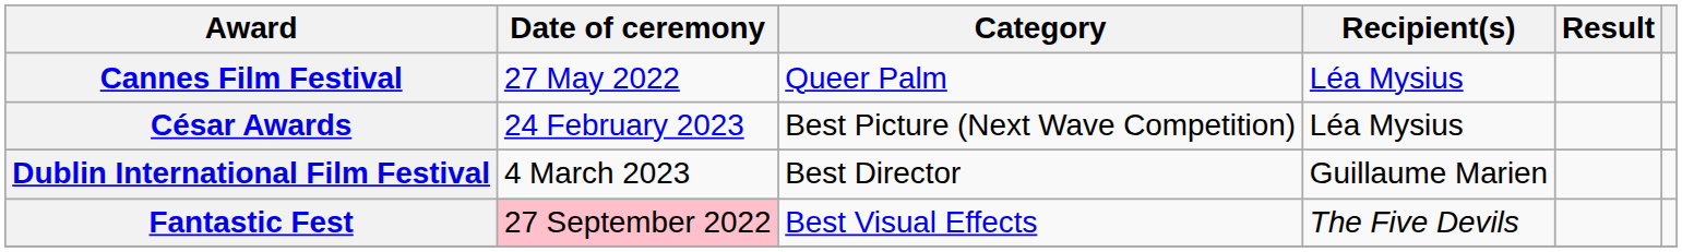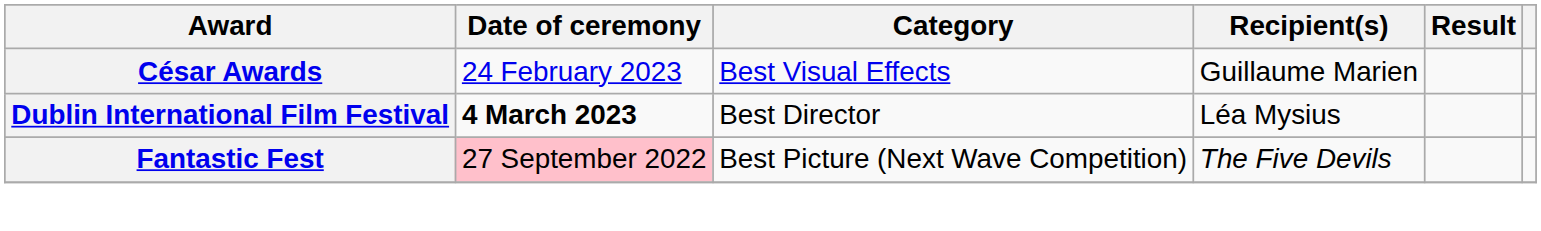 <table class="wikitable sortable plainrowheaders">
 <tr>
 <th scope="col">Award</th>
 <th scope="col">Date of ceremony</th>
 <th scope="col">Category</th>
 <th scope="col">Recipient(s)</th>
 <th scope="col">Result</th>
 <th scope="col" class="unsortable"></th>
 </tr>
 <tr>
-<th scope="row"><a href='#'>Cannes Film Festival</a></th>
-<td><a href='#'>27 May 2022</a></td>
-<td><a href='#'>Queer Palm</a></td>
-<td><a href='#'>Léa Mysius</a></td>
-<td></td>
-<td align="center"></td>
-</tr>
-<tr>
 <th scope="row"><a href='#'>César Awards</a></th>
 <td><a href='#'>24 February 2023</a></td>
-<td>Best Picture (Next Wave Competition)</td>
-<td>Léa Mysius</td>
+<td><a href='#'>Best Visual Effects</a></td>
+<td>Guillaume Marien</td>
 <td></td>
 <td align="center"></td>
 </tr>
 <tr>
 <th scope="row"><a href='#'>Dublin International Film Festival</a></th>
-<td>4 March 2023</td>
+<td><strong>4 March 2023</strong></td>
 <td>Best Director</td>
-<td>Guillaume Marien</td>
+<td>Léa Mysius</td>
 <td></td>
 <td align="center"></td>
 </tr>
 <tr>
 <th scope="row"><a href='#'>Fantastic Fest</a></th>
 <td style="background: pink;">27 September 2022</td>
-<td><a href='#'>Best Visual Effects</a></td>
+<td>Best Picture (Next Wave Competition)</td>
 <td><em>The Five Devils</em></td>
 <td></td>
 <td align="center"></td>
 </tr>
 <tr>
 </tr>
 </table>
